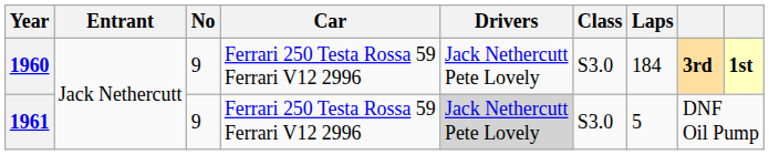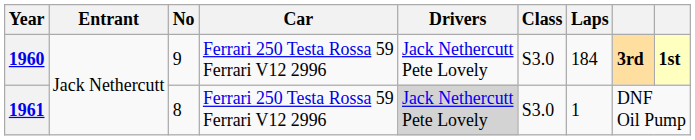 <table class="wikitable" style="font-size:90%">
 <tr>
 <th>Year</th>
 <th>Entrant</th>
 <th>No</th>
 <th>Car</th>
 <th>Drivers</th>
 <th>Class</th>
 <th>Laps</th>
 <th></th>
 <th></th>
 </tr>
 <tr>
 <th><a href='#'>1960</a></th>
 <td rowspan="2"> Jack Nethercutt</td>
 <td>9</td>
 <td><a href='#'>Ferrari 250 Testa Rossa</a> 59<br>Ferrari V12 2996</td>
 <td> <a href='#'>Jack Nethercutt</a><br> Pete Lovely</td>
 <td>S3.0</td>
 <td>184</td>
 <td style="background:#FFDF9F;"><strong>3rd</strong></td>
 <td style="background:#FFFFBF;"><strong>1st</strong></td>
 </tr>
 <tr>
 <th><a href='#'>1961</a></th>
-<td>9</td>
+<td>8</td>
 <td><a href='#'>Ferrari 250 Testa Rossa</a> 59<br>Ferrari V12 2996</td>
 <td style="background: lightgrey;"> <a href='#'>Jack Nethercutt</a><br> Pete Lovely</td>
 <td>S3.0</td>
-<td>5</td>
+<td>1</td>
 <td colspan="2">DNF<br>Oil Pump</td>
 </tr>
 </table>
